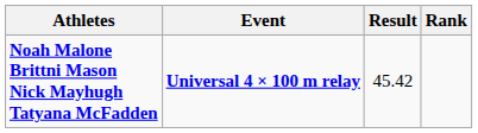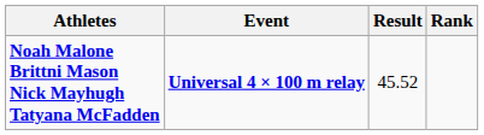 <table class="wikitable" style="font-size:90%;text-align:center">
 <tr>
 <th>Athletes</th>
 <th>Event</th>
 <th>Result</th>
 <th>Rank</th>
 </tr>
 <tr align=center>
 <td align="left"><strong><a href='#'>Noah Malone</a></strong><br><strong><a href='#'>Brittni Mason</a></strong><br><strong><a href='#'>Nick Mayhugh</a></strong><br><strong><a href='#'>Tatyana McFadden</a></strong></td>
 <td align="left"><strong><a href='#'>Universal 4 × 100 m relay</a></strong></td>
-<td>45.42 <strong></strong></td>
+<td>45.52 <strong></strong></td>
 <td align="center"></td>
 </tr>
 </table>
